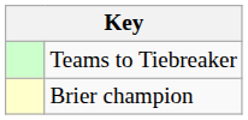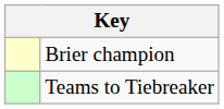 <table class="wikitable" style="text-align: center;">
 <tr>
 <th colspan=2>Key</th>
 </tr>
 <tr>
+<td style="background:#ffffcc; width:20px;"></td>
+<td align=left>Brier champion</td>
+</tr>
+<tr>
 <td style="background:#ccffcc; width:20px;"></td>
 <td align=left>Teams to Tiebreaker</td>
 </tr>
-<tr>
-<td style="background:#ffffcc; width:20px;"></td>
-<td align=left>Brier champion</td>
-</tr>
 </table>
